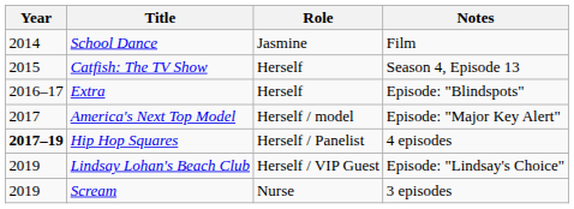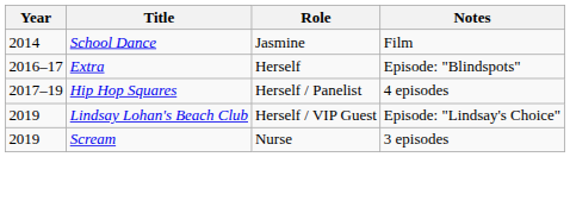 <table class="wikitable">
 <tr>
 <th>Year</th>
 <th>Title</th>
 <th>Role</th>
 <th>Notes</th>
 </tr>
 <tr>
 <td>2014</td>
 <td><em><a href='#'>School Dance</a></em></td>
 <td>Jasmine</td>
 <td>Film</td>
 </tr>
 <tr>
-<td>2015</td>
-<td><em><a href='#'>Catfish: The TV Show</a></em></td>
-<td>Herself</td>
-<td>Season 4, Episode 13</td>
-</tr>
-<tr>
 <td>2016–17</td>
 <td><em><a href='#'>Extra</a></em></td>
 <td>Herself</td>
 <td>Episode: "Blindspots"</td>
 </tr>
 <tr>
-<td>2017</td>
-<td><em><a href='#'>America's Next Top Model</a></em></td>
-<td>Herself / model</td>
-<td>Episode: "Major Key Alert"</td>
-</tr>
-<tr>
-<td><strong>2017–19</strong></td>
+<td>2017–19</td>
 <td><em><a href='#'>Hip Hop Squares</a></em></td>
 <td>Herself / Panelist</td>
 <td>4 episodes</td>
 </tr>
 <tr>
 <td>2019</td>
 <td><em><a href='#'>Lindsay Lohan's Beach Club</a></em></td>
 <td>Herself / VIP Guest</td>
 <td>Episode: "Lindsay's Choice"</td>
 </tr>
 <tr>
 <td>2019</td>
 <td><em><a href='#'>Scream</a></em></td>
 <td>Nurse</td>
 <td>3 episodes</td>
 </tr>
 </table>
